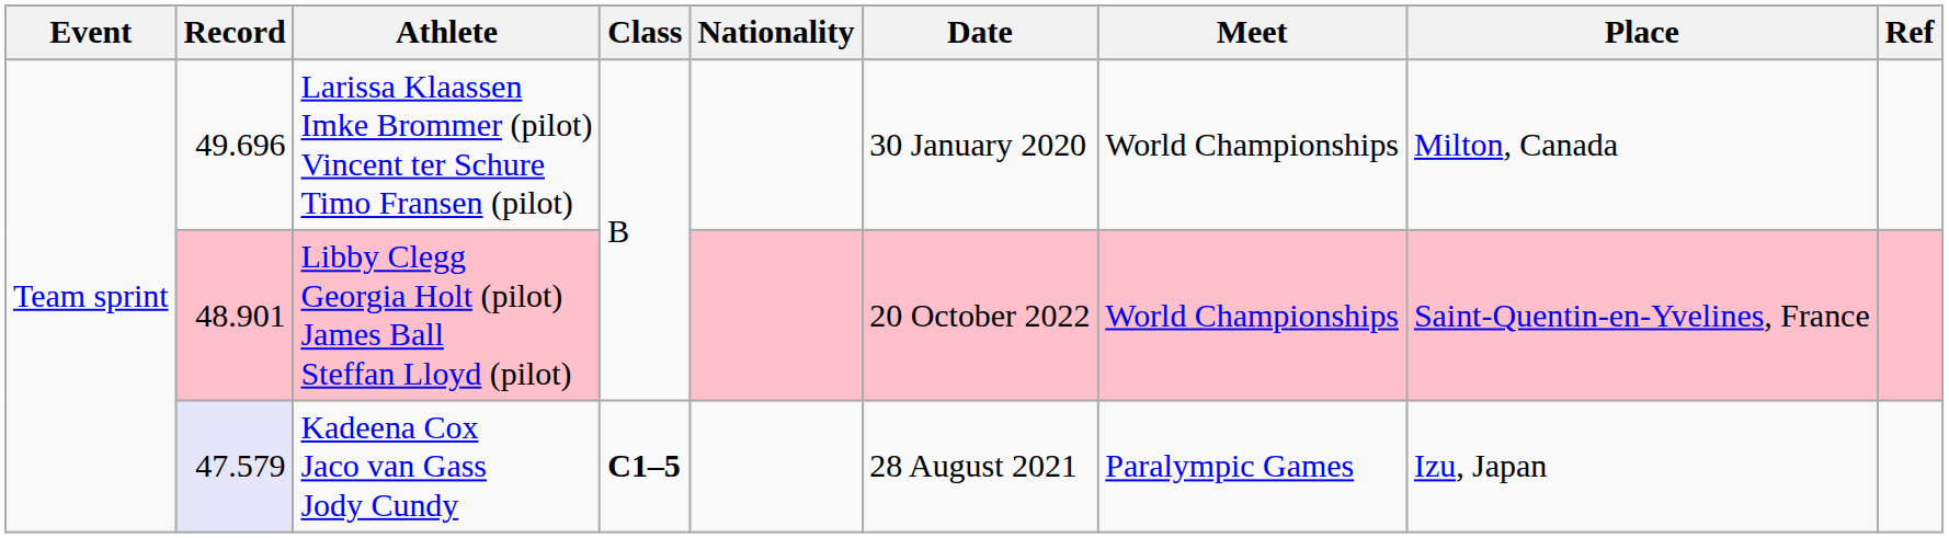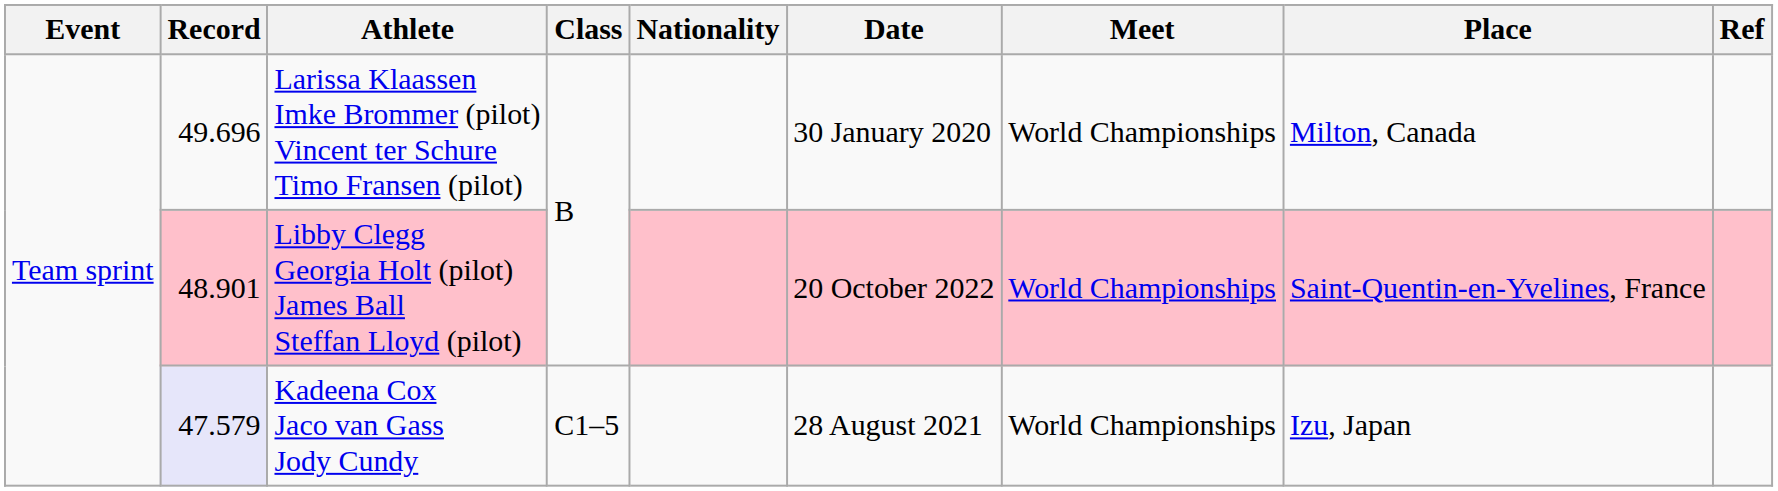 <table class="wikitable" style="font-size:95%;">
 <tr>
 <th>Event</th>
 <th>Record</th>
 <th>Athlete</th>
 <th>Class</th>
 <th>Nationality</th>
 <th>Date</th>
 <th>Meet</th>
 <th>Place</th>
 <th>Ref</th>
 </tr>
 <tr>
 <td rowspan=3><a href='#'>Team sprint</a></td>
 <td align=right>49.696</td>
 <td><a href='#'>Larissa Klaassen</a><br><a href='#'>Imke Brommer</a> (pilot)<br><a href='#'>Vincent ter Schure</a><br><a href='#'>Timo Fransen</a> (pilot)</td>
 <td rowspan=2>B</td>
 <td></td>
 <td>30 January 2020</td>
 <td>World Championships</td>
 <td><a href='#'>Milton</a>, Canada</td>
 <td></td>
 </tr>
 <tr style="background:pink">
 <td align=right>48.901</td>
 <td><a href='#'>Libby Clegg</a><br><a href='#'>Georgia Holt</a> (pilot)<br><a href='#'>James Ball</a><br><a href='#'>Steffan Lloyd</a> (pilot)</td>
 <td></td>
 <td>20 October 2022</td>
 <td><a href='#'>World Championships</a></td>
 <td><a href='#'>Saint-Quentin-en-Yvelines</a>, France</td>
 <td></td>
 </tr>
 <tr>
 <td align=right style="background: lavender;"> 47.579</td>
 <td><a href='#'>Kadeena Cox</a><br><a href='#'>Jaco van Gass</a><br><a href='#'>Jody Cundy</a></td>
-<td><strong>C1–5</strong></td>
+<td>C1–5</td>
 <td></td>
 <td>28 August 2021</td>
-<td><a href='#'>Paralympic Games</a></td>
+<td>World Championships</td>
 <td><a href='#'>Izu</a>, Japan</td>
 <td></td>
 </tr>
 </table>
